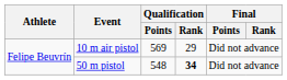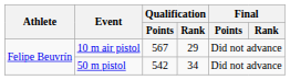 <table class="wikitable" style="font-size:90%;">
 <tr>
 <th rowspan=2>Athlete</th>
 <th rowspan=2>Event</th>
 <th colspan=2>Qualification</th>
 <th colspan=2>Final</th>
 </tr>
 <tr style="font-size:95%">
 <th>Points</th>
 <th>Rank</th>
 <th>Points</th>
 <th>Rank</th>
 </tr>
 <tr align=center>
 <td align=left rowspan=2><a href='#'>Felipe Beuvrín</a></td>
 <td align=left><a href='#'>10 m air pistol</a></td>
-<td>569</td>
+<td>567</td>
 <td>29</td>
 <td colspan=2>Did not advance</td>
 </tr>
 <tr align=center>
 <td align=left><a href='#'>50 m pistol</a></td>
-<td>548</td>
-<td><strong>34</strong></td>
+<td>542</td>
+<td>34</td>
 <td colspan=2>Did not advance</td>
 </tr>
 </table>
